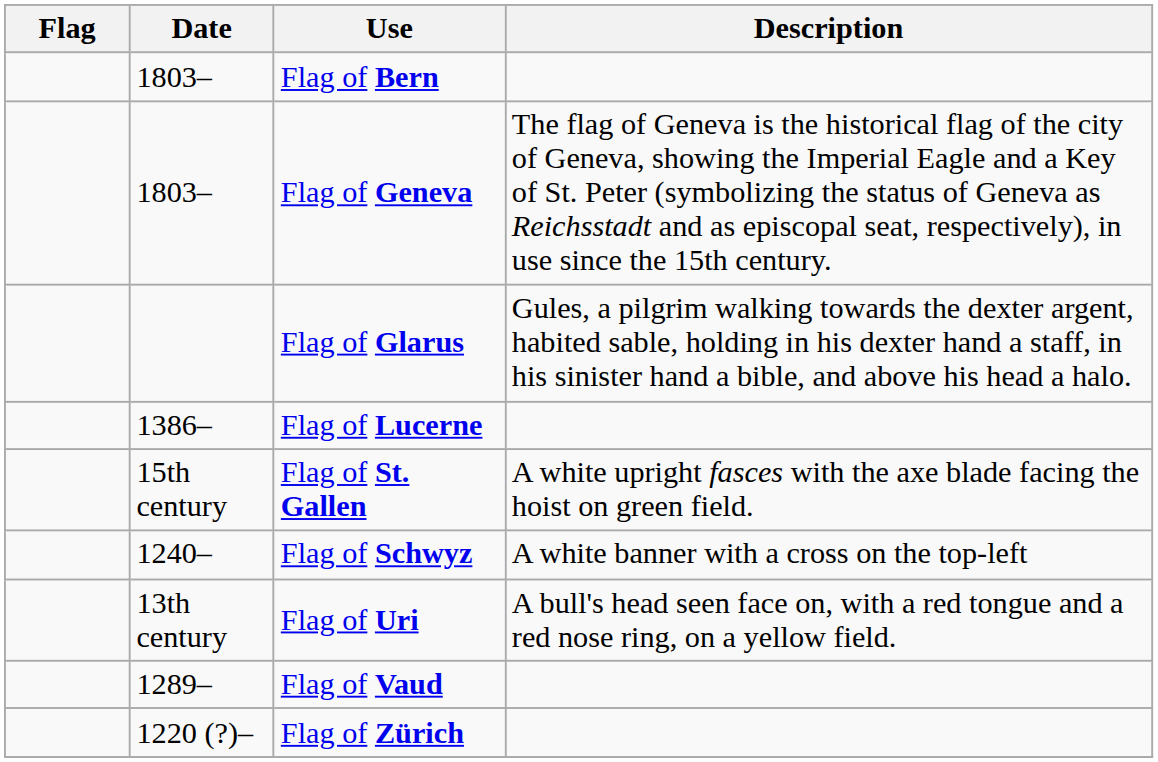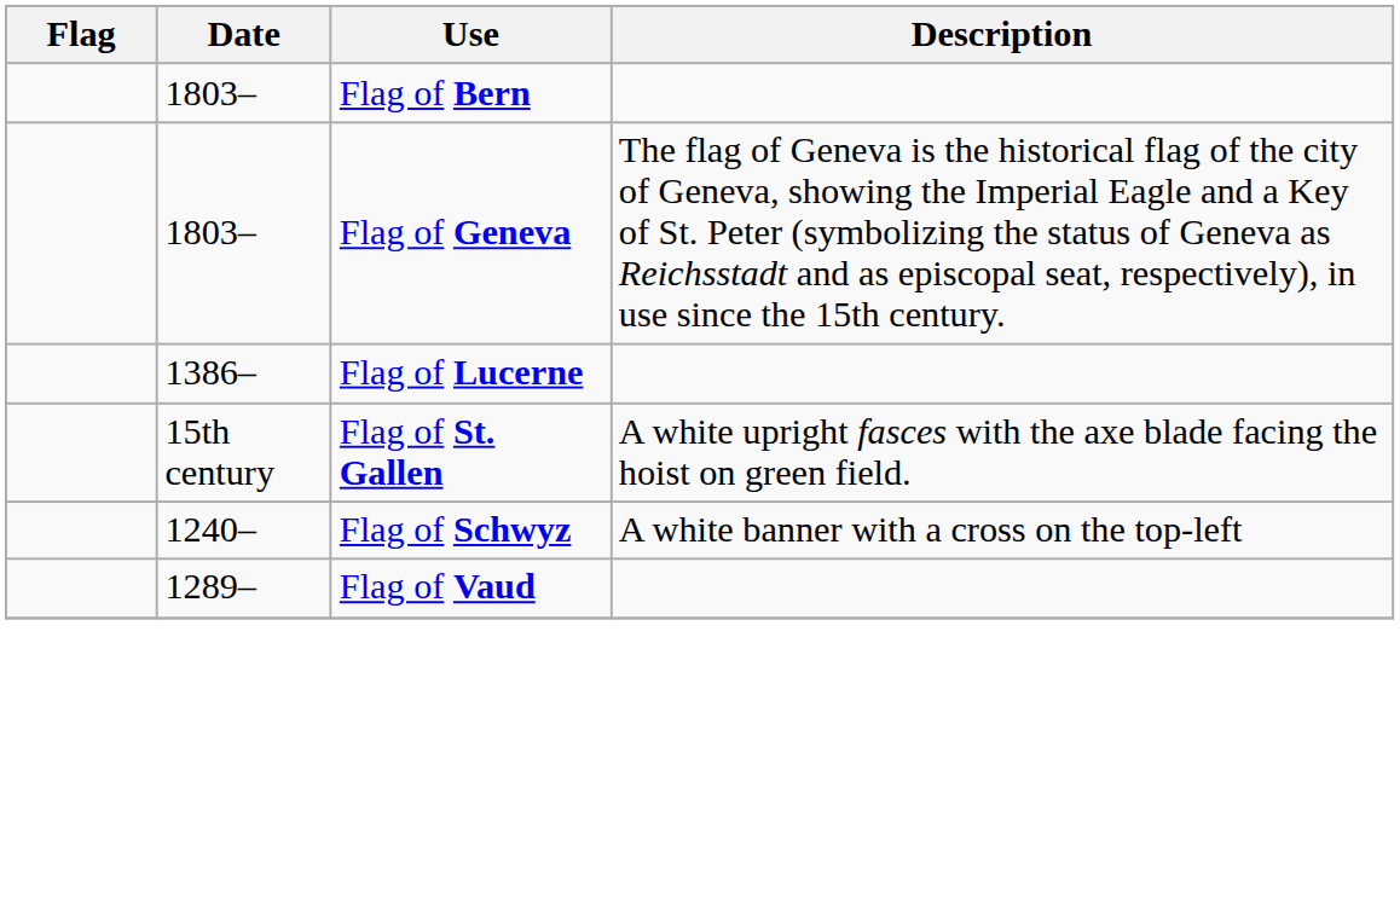 <table class="wikitable sortable">
 <tr>
 <th style="width:100px;">Flag</th>
 <th style="width:100px;">Date</th>
 <th style="width:200px;">Use</th>
 <th style="width:700px;">Description</th>
 </tr>
 <tr>
 <td></td>
 <td>1803–</td>
 <td><a href='#'>Flag of</a> <strong><a href='#'>Bern</a></strong></td>
 <td></td>
 </tr>
 <tr>
 <td></td>
 <td>1803–</td>
 <td><a href='#'>Flag of</a> <strong><a href='#'>Geneva</a></strong></td>
 <td>The flag of Geneva is the historical flag of the city of Geneva, showing the Imperial Eagle and a Key of St. Peter (symbolizing the status of Geneva as <em>Reichsstadt</em> and as episcopal seat, respectively), in use since the 15th century.</td>
 </tr>
 <tr>
 <td></td>
-<td></td>
-<td><a href='#'>Flag of</a> <strong><a href='#'>Glarus</a></strong></td>
-<td>Gules, a pilgrim walking towards the dexter argent, habited sable, holding in his dexter hand a staff, in his sinister hand a bible, and above his head a halo.</td>
-</tr>
-<tr>
-<td></td>
 <td>1386–</td>
 <td><a href='#'>Flag of</a> <strong><a href='#'>Lucerne</a></strong></td>
 <td></td>
 </tr>
 <tr>
 <td></td>
 <td>15th century</td>
 <td><a href='#'>Flag of</a> <strong><a href='#'>St. Gallen</a></strong></td>
 <td>A white upright <em>fasces</em> with the axe blade facing the hoist on green field.</td>
 </tr>
 <tr>
 <td></td>
 <td>1240–</td>
 <td><a href='#'>Flag of</a> <strong><a href='#'>Schwyz</a></strong></td>
 <td>A white banner with a cross on the top-left</td>
 </tr>
 <tr>
 <td></td>
-<td>13th century</td>
-<td><a href='#'>Flag of</a> <strong><a href='#'>Uri</a></strong></td>
-<td>A bull's head seen face on, with a red tongue and a red nose ring, on a yellow field.</td>
-</tr>
-<tr>
-<td></td>
 <td>1289–</td>
 <td><a href='#'>Flag of</a> <strong><a href='#'>Vaud</a></strong></td>
 <td></td>
 </tr>
 <tr>
-<td></td>
-<td>1220 (?)–</td>
-<td><a href='#'>Flag of</a> <strong><a href='#'>Zürich</a></strong></td>
-<td></td>
-</tr>
-<tr>
 </tr>
 </table>
